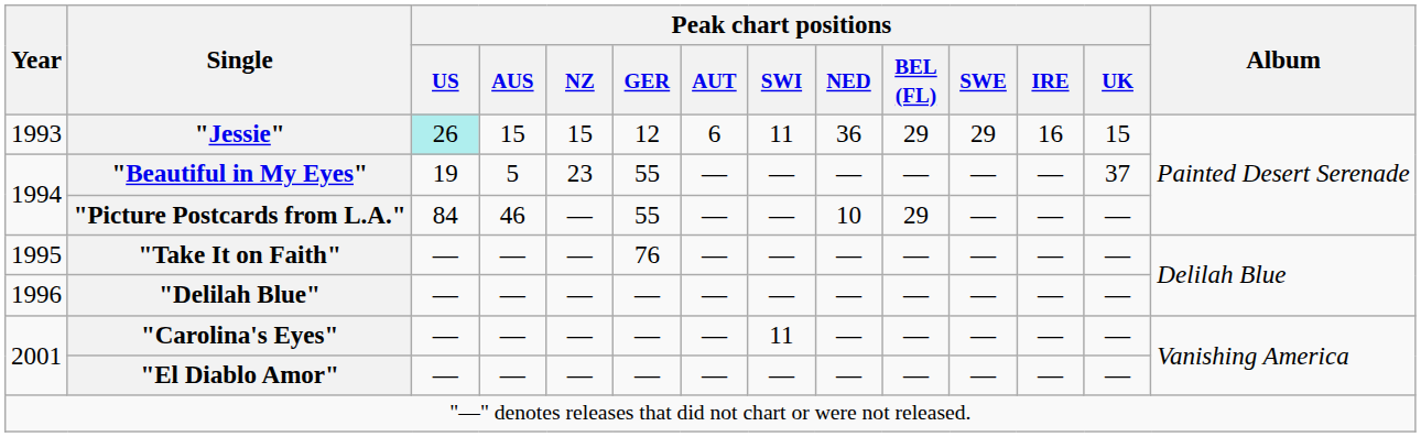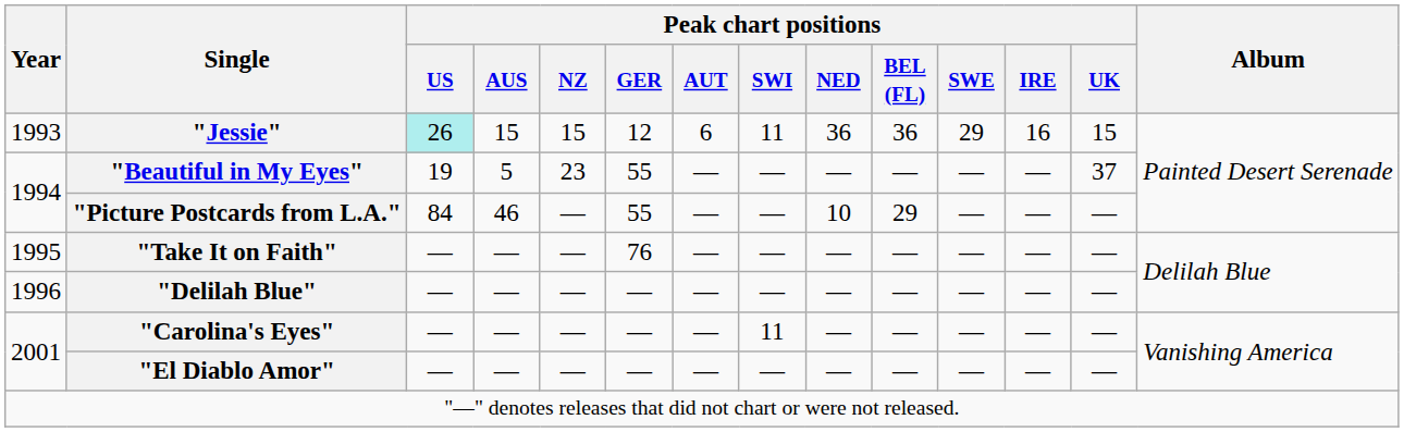 <table class="wikitable plainrowheaders" style="text-align:center;">
 <tr>
 <th rowspan="2">Year</th>
 <th rowspan="2">Single</th>
 <th colspan="11">Peak chart positions</th>
 <th rowspan="2">Album</th>
 </tr>
 <tr>
 <th width="35"><small><a href='#'>US</a></small><br></th>
 <th width="35"><small><a href='#'>AUS</a></small><br></th>
 <th width="35"><small><a href='#'>NZ</a></small><br></th>
 <th width="35"><small><a href='#'>GER</a></small><br></th>
 <th width="35"><small><a href='#'>AUT</a></small><br></th>
 <th width="35"><small><a href='#'>SWI</a></small><br></th>
 <th width="35"><small><a href='#'>NED</a></small><br></th>
 <th width="35"><small><a href='#'>BEL<br>(FL)</a></small><br></th>
 <th width="35"><small><a href='#'>SWE</a></small><br></th>
 <th width="35"><small><a href='#'>IRE</a></small></th>
 <th width="35"><small><a href='#'>UK</a></small><br></th>
 </tr>
 <tr>
 <td rowspan="1">1993</td>
 <th scope="row">"<a href='#'>Jessie</a>"</th>
 <td style="background: paleturquoise;">26</td>
 <td>15</td>
 <td>15</td>
 <td>12</td>
 <td>6</td>
 <td>11</td>
 <td>36</td>
-<td>29</td>
+<td>36</td>
 <td>29</td>
 <td>16</td>
 <td>15</td>
 <td align="left" rowspan="3"><em>Painted Desert Serenade</em></td>
 </tr>
 <tr>
 <td rowspan="2">1994</td>
 <th scope="row">"<a href='#'>Beautiful in My Eyes</a>"</th>
 <td>19</td>
 <td>5</td>
 <td>23</td>
 <td>55</td>
 <td>—</td>
 <td>—</td>
 <td>—</td>
 <td>—</td>
 <td>—</td>
 <td>—</td>
 <td>37</td>
 </tr>
 <tr>
 <th scope="row">"Picture Postcards from L.A."</th>
 <td>84</td>
 <td>46</td>
 <td>—</td>
 <td>55</td>
 <td>—</td>
 <td>—</td>
 <td>10</td>
 <td>29</td>
 <td>—</td>
 <td>—</td>
 <td>—</td>
 </tr>
 <tr>
 <td rowspan="1">1995</td>
 <th scope="row">"Take It on Faith"</th>
 <td>—</td>
 <td>—</td>
 <td>—</td>
 <td>76</td>
 <td>—</td>
 <td>—</td>
 <td>—</td>
 <td>—</td>
 <td>—</td>
 <td>—</td>
 <td>—</td>
 <td align="left" rowspan="2"><em>Delilah Blue</em></td>
 </tr>
 <tr>
 <td rowspan="1">1996</td>
 <th scope="row">"Delilah Blue"</th>
 <td>—</td>
 <td>—</td>
 <td>—</td>
 <td>—</td>
 <td>—</td>
 <td>—</td>
 <td>—</td>
 <td>—</td>
 <td>—</td>
 <td>—</td>
 <td>—</td>
 </tr>
 <tr>
 <td rowspan="2">2001</td>
 <th scope="row">"Carolina's Eyes"</th>
 <td>—</td>
 <td>—</td>
 <td>—</td>
 <td>—</td>
 <td>—</td>
 <td>11</td>
 <td>—</td>
 <td>—</td>
 <td>—</td>
 <td>—</td>
 <td>—</td>
 <td align="left" rowspan="2"><em>Vanishing America</em></td>
 </tr>
 <tr>
 <th scope="row">"El Diablo Amor"</th>
 <td>—</td>
 <td>—</td>
 <td>—</td>
 <td>—</td>
 <td>—</td>
 <td>—</td>
 <td>—</td>
 <td>—</td>
 <td>—</td>
 <td>—</td>
 <td>—</td>
 </tr>
 <tr>
 <td align="center" colspan="16" style="font-size:85%">"—" denotes releases that did not chart or were not released.</td>
 </tr>
 </table>
